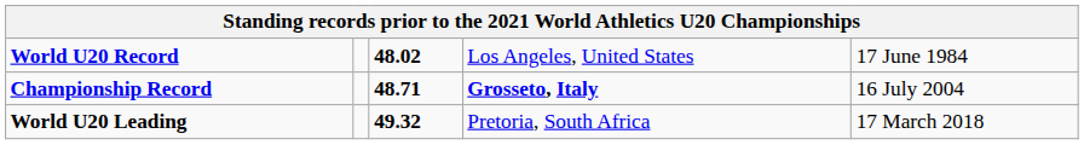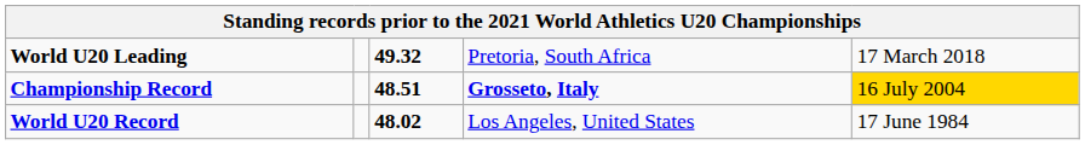 <table class="wikitable" width=65%>
 <tr>
 <th colspan=5>Standing records prior to the 2021 World Athletics U20 Championships</th>
+</tr>
+<tr>
+<td><strong>World U20 Leading</strong></td>
+<td></td>
+<td><strong>49.32</strong></td>
+<td><a href='#'>Pretoria</a>, <a href='#'>South Africa</a></td>
+<td>17 March 2018</td>
+</tr>
+<tr>
+<td><strong><a href='#'>Championship Record</a></strong></td>
+<td></td>
+<td><strong>48.51</strong></td>
+<td><strong><a href='#'>Grosseto</a>, <a href='#'>Italy</a></strong></td>
+<td style="background: gold;">16 July 2004</td>
 </tr>
 <tr>
 <td><strong><a href='#'>World U20 Record</a></strong></td>
 <td></td>
 <td><strong>48.02</strong></td>
 <td><a href='#'>Los Angeles</a>, <a href='#'>United States</a></td>
 <td>17 June 1984</td>
 </tr>
-<tr>
-<td><strong><a href='#'>Championship Record</a></strong></td>
-<td></td>
-<td><strong>48.71</strong></td>
-<td><strong><a href='#'>Grosseto</a>, <a href='#'>Italy</a></strong></td>
-<td>16 July 2004</td>
-</tr>
-<tr>
-<td><strong>World U20 Leading</strong></td>
-<td></td>
-<td><strong>49.32</strong></td>
-<td><a href='#'>Pretoria</a>, <a href='#'>South Africa</a></td>
-<td>17 March 2018</td>
-</tr>
 </table>
